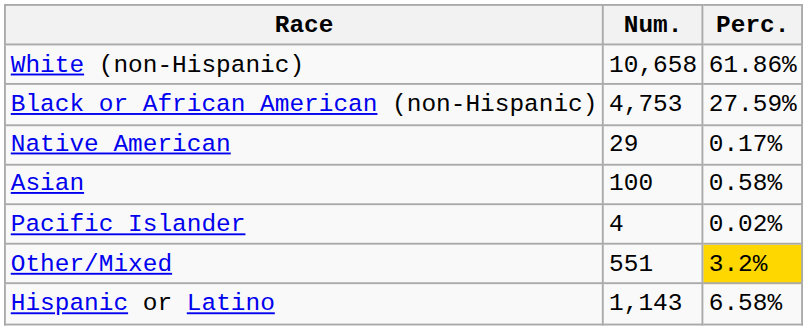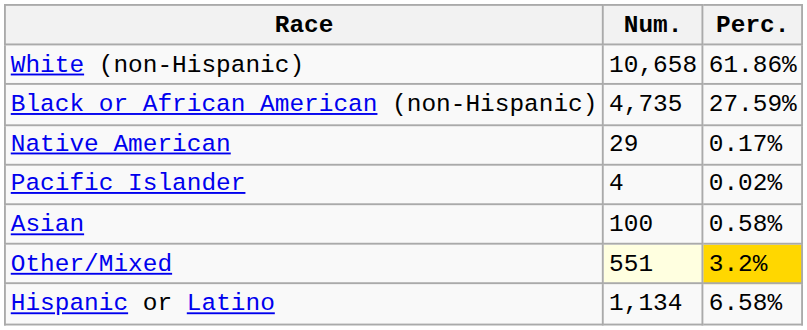 <table class="wikitable">
 <tr>
 <th>Race</th>
 <th>Num.</th>
 <th>Perc.</th>
 </tr>
 <tr>
 <td><a href='#'>White</a> (non-Hispanic)</td>
 <td>10,658</td>
 <td>61.86%</td>
 </tr>
 <tr>
 <td><a href='#'>Black or African American</a> (non-Hispanic)</td>
-<td>4,753</td>
+<td>4,735</td>
 <td>27.59%</td>
 </tr>
 <tr>
 <td><a href='#'>Native American</a></td>
 <td>29</td>
 <td>0.17%</td>
 </tr>
 <tr>
+<td><a href='#'>Pacific Islander</a></td>
+<td>4</td>
+<td>0.02%</td>
+</tr>
+<tr>
 <td><a href='#'>Asian</a></td>
 <td>100</td>
 <td>0.58%</td>
 </tr>
 <tr>
-<td><a href='#'>Pacific Islander</a></td>
-<td>4</td>
-<td>0.02%</td>
-</tr>
-<tr>
 <td><a href='#'>Other/Mixed</a></td>
-<td>551</td>
+<td style="background: lightyellow;">551</td>
 <td style="background: gold;">3.2%</td>
 </tr>
 <tr>
 <td><a href='#'>Hispanic</a> or <a href='#'>Latino</a></td>
-<td>1,143</td>
+<td>1,134</td>
 <td>6.58%</td>
 </tr>
 </table>
